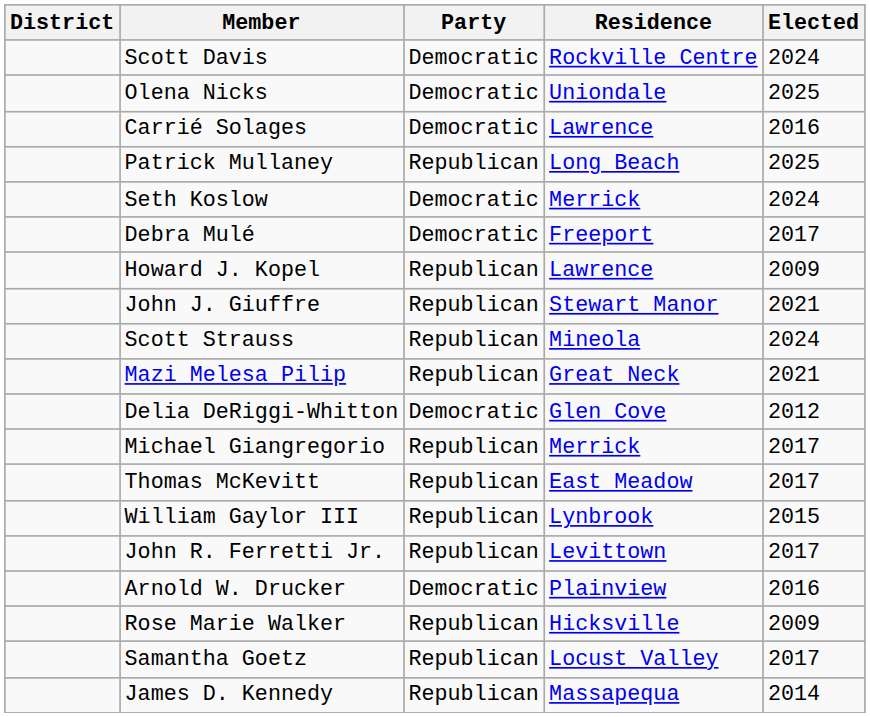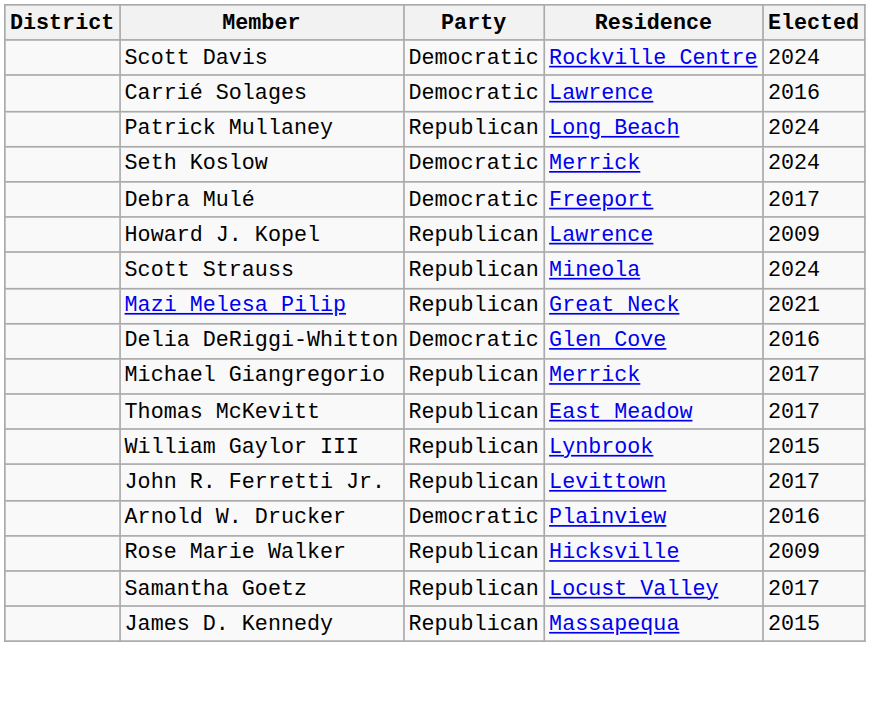 <table class="sortable wikitable">
 <tr>
 <th>District</th>
 <th>Member</th>
 <th>Party</th>
 <th>Residence</th>
 <th>Elected</th>
 </tr>
 <tr>
 <td></td>
 <td data-sort-value="Davis, Scott">Scott Davis</td>
 <td>Democratic</td>
 <td><a href='#'>Rockville Centre</a></td>
 <td>2024</td>
 </tr>
 <tr>
 <td></td>
-<td data-sort-value="Nicks, Olena">Olena Nicks</td>
-<td>Democratic</td>
-<td><a href='#'>Uniondale</a></td>
-<td>2025</td>
-</tr>
-<tr>
-<td></td>
 <td data-sort-value="Solages, Carrié">Carrié Solages</td>
 <td>Democratic</td>
 <td><a href='#'>Lawrence</a></td>
 <td>2016</td>
 </tr>
 <tr>
 <td></td>
 <td data-sort-value="Mullaney, Patrick">Patrick Mullaney</td>
 <td>Republican</td>
 <td><a href='#'>Long Beach</a></td>
-<td>2025</td>
+<td>2024</td>
 </tr>
 <tr>
 <td></td>
 <td data-sort-value="Koslow, Seth">Seth Koslow</td>
 <td>Democratic</td>
 <td><a href='#'>Merrick</a></td>
 <td>2024</td>
 </tr>
 <tr>
 <td></td>
 <td data-sort-value="Mulé, Debra">Debra Mulé</td>
 <td>Democratic</td>
 <td><a href='#'>Freeport</a></td>
 <td>2017</td>
 </tr>
 <tr>
 <td></td>
 <td data-sort-value="Kopel, Howard J.">Howard J. Kopel</td>
 <td>Republican</td>
 <td><a href='#'>Lawrence</a></td>
 <td>2009</td>
 </tr>
 <tr>
 <td></td>
-<td data-sort-value="Giuffre, John J.">John J. Giuffre</td>
-<td>Republican</td>
-<td><a href='#'>Stewart Manor</a></td>
-<td>2021</td>
-</tr>
-<tr>
-<td></td>
 <td data-sort-value="Strauss, Scott">Scott Strauss</td>
 <td>Republican</td>
 <td><a href='#'>Mineola</a></td>
 <td>2024</td>
 </tr>
 <tr>
 <td></td>
 <td data-sort-value="Pilip, Mazi Melesa"><a href='#'>Mazi Melesa Pilip</a></td>
 <td>Republican</td>
 <td><a href='#'>Great Neck</a></td>
 <td>2021</td>
 </tr>
 <tr>
 <td></td>
 <td data-sort-value="DeRiggi-Whitton, Delia">Delia DeRiggi-Whitton</td>
 <td>Democratic</td>
 <td><a href='#'>Glen Cove</a></td>
-<td>2012</td>
+<td>2016</td>
 </tr>
 <tr>
 <td></td>
 <td data-sort-value="Giangregorio, Michael">Michael Giangregorio</td>
 <td>Republican</td>
 <td><a href='#'>Merrick</a></td>
 <td>2017</td>
 </tr>
 <tr>
 <td></td>
 <td data-sort-value="McKevitt, Thomas">Thomas McKevitt</td>
 <td>Republican</td>
 <td><a href='#'>East Meadow</a></td>
 <td>2017</td>
 </tr>
 <tr>
 <td></td>
 <td data-sort-value="Gaylor III, William">William Gaylor III</td>
 <td>Republican</td>
 <td><a href='#'>Lynbrook</a></td>
 <td>2015</td>
 </tr>
 <tr>
 <td></td>
 <td data-sort-value="Ferretti, John R.">John R. Ferretti Jr.</td>
 <td>Republican</td>
 <td><a href='#'>Levittown</a></td>
 <td>2017</td>
 </tr>
 <tr>
 <td></td>
 <td data-sort-value="Drucker, Arnold W.">Arnold W. Drucker</td>
 <td>Democratic</td>
 <td><a href='#'>Plainview</a></td>
 <td>2016</td>
 </tr>
 <tr>
 <td></td>
 <td data-sort-value="Walker, Rose Marie">Rose Marie Walker</td>
 <td>Republican</td>
 <td><a href='#'>Hicksville</a></td>
 <td>2009</td>
 </tr>
 <tr>
 <td></td>
 <td data-sort-value="Goetz, Samantha">Samantha Goetz</td>
 <td>Republican</td>
 <td><a href='#'>Locust Valley</a></td>
 <td>2017</td>
 </tr>
 <tr>
 <td></td>
 <td data-sort-value="Kennedy, James D.">James D. Kennedy</td>
 <td>Republican</td>
 <td><a href='#'>Massapequa</a></td>
-<td>2014</td>
+<td>2015</td>
 </tr>
 </table>
